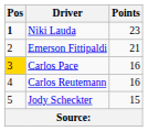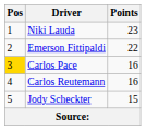 <table class="wikitable" style="font-size: 95%;">
 <tr>
 <th>Pos</th>
 <th>Driver</th>
 <th>Points</th>
 </tr>
 <tr>
-<td><strong>1</strong></td>
+<td>1</td>
 <td> <a href='#'>Niki Lauda</a></td>
 <td align="right">23</td>
 </tr>
 <tr>
 <td>2</td>
 <td> <a href='#'>Emerson Fittipaldi</a></td>
-<td align="right">21</td>
+<td align="right">22</td>
 </tr>
 <tr>
 <td style="background: gold;">3</td>
 <td> <a href='#'>Carlos Pace</a></td>
 <td align="right">16</td>
 </tr>
 <tr>
 <td>4</td>
 <td> <a href='#'>Carlos Reutemann</a></td>
 <td align="right">16</td>
 </tr>
 <tr>
 <td>5</td>
 <td> <a href='#'>Jody Scheckter</a></td>
 <td align="right">15</td>
 </tr>
 <tr>
 <th colspan=4>Source: </th>
 </tr>
 </table>
